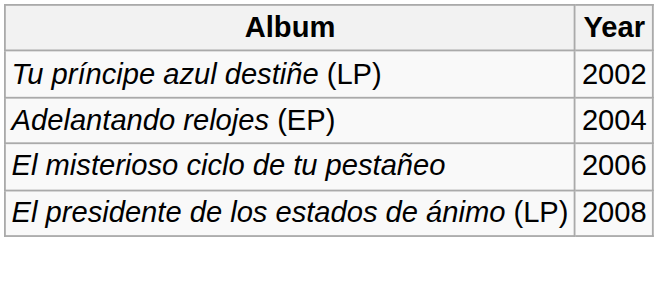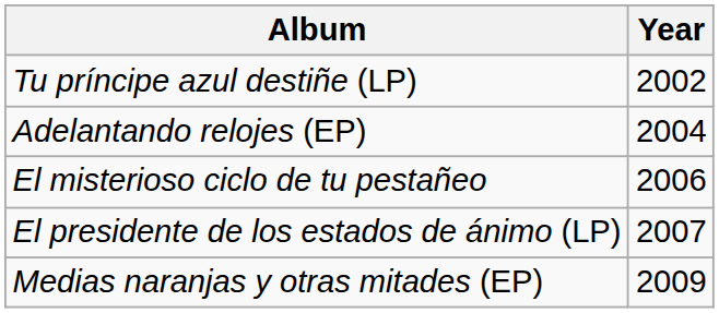 <table class="wikitable sortable">
 <tr>
 <th>Album</th>
 <th>Year</th>
 </tr>
 <tr>
 <td><em>Tu príncipe azul destiñe</em> (LP)</td>
 <td>2002</td>
 </tr>
 <tr>
 <td><em>Adelantando relojes</em> (EP)</td>
 <td>2004</td>
 </tr>
 <tr>
 <td><em>El misterioso ciclo de tu pestañeo</em></td>
 <td>2006</td>
 </tr>
 <tr>
 <td><em>El presidente de los estados de ánimo</em> (LP)</td>
-<td>2008</td>
+<td>2007</td>
+</tr>
+<tr>
+<td><em>Medias naranjas y otras mitades</em> (EP)</td>
+<td>2009</td>
 </tr>
 </table>
